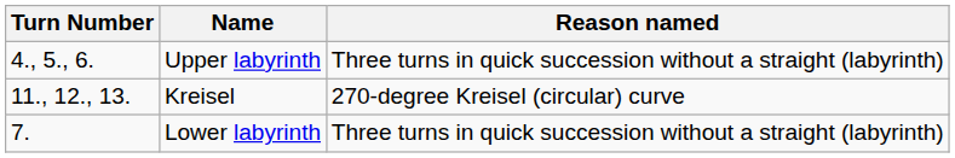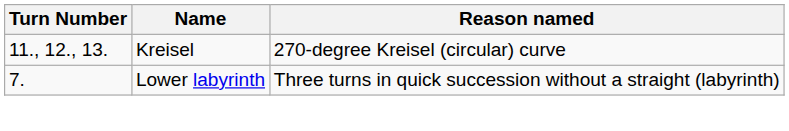 <table class="wikitable">
 <tr>
 <th>Turn Number</th>
 <th>Name</th>
 <th>Reason named</th>
-</tr>
-<tr>
-<td>4., 5., 6.</td>
-<td>Upper <a href='#'>labyrinth</a></td>
-<td>Three turns in quick succession without a straight (labyrinth)</td>
 </tr>
 <tr>
 <td>11., 12., 13.</td>
 <td>Kreisel</td>
 <td>270-degree Kreisel (circular) curve</td>
 </tr>
 <tr>
 <td>7.</td>
 <td>Lower <a href='#'>labyrinth</a></td>
 <td>Three turns in quick succession without a straight (labyrinth)</td>
 </tr>
 </table>
